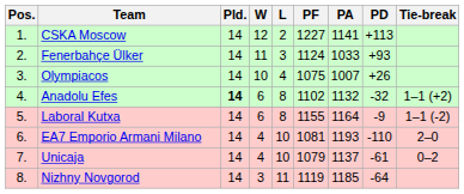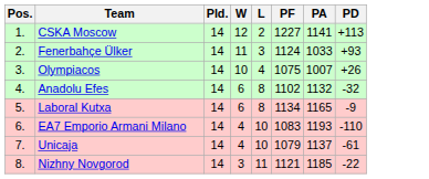 <table class="wikitable" style="text-align:center">
 <tr>
 <th width=15>Pos.</th>
 <th width=220>Team</th>
 <th width=20>Pld.</th>
 <th width=20>W</th>
 <th width=20>L</th>
 <th width=20>PF</th>
 <th width=20>PA</th>
 <th width=20>PD</th>
-<th>Tie-break</th>
 </tr>
 <tr style="background: #ccffcc;">
 <td>1.</td>
 <td align=left> <a href='#'>CSKA Moscow</a></td>
 <td>14</td>
 <td>12</td>
 <td>2</td>
 <td>1227</td>
 <td>1141</td>
 <td>+113</td>
-<td></td>
 </tr>
 <tr style="background: #ccffcc;">
 <td>2.</td>
 <td align=left> <a href='#'>Fenerbahçe Ülker</a></td>
 <td>14</td>
 <td>11</td>
 <td>3</td>
 <td>1124</td>
 <td>1033</td>
 <td>+93</td>
-<td></td>
 </tr>
 <tr style="background: #ccffcc;">
 <td>3.</td>
 <td align=left> <a href='#'>Olympiacos</a></td>
 <td>14</td>
 <td>10</td>
 <td>4</td>
 <td>1075</td>
 <td>1007</td>
 <td>+26</td>
-<td></td>
 </tr>
 <tr style="background: #ccffcc;">
 <td>4.</td>
 <td align=left> <a href='#'>Anadolu Efes</a></td>
-<td><strong>14</strong></td>
+<td>14</td>
 <td>6</td>
 <td>8</td>
 <td>1102</td>
 <td>1132</td>
 <td>-32</td>
-<td>1–1 (+2)</td>
 </tr>
 <tr style="background: #ffcccc;">
 <td>5.</td>
 <td align=left> <a href='#'>Laboral Kutxa</a></td>
 <td>14</td>
 <td>6</td>
 <td>8</td>
-<td>1155</td>
-<td>1164</td>
+<td>1134</td>
+<td>1165</td>
 <td>-9</td>
-<td>1–1 (-2)</td>
 </tr>
 <tr style="background: #ffcccc;">
 <td>6.</td>
 <td align=left> <a href='#'>EA7 Emporio Armani Milano</a></td>
 <td>14</td>
 <td>4</td>
 <td>10</td>
-<td>1081</td>
+<td>1083</td>
 <td>1193</td>
 <td>-110</td>
-<td>2–0</td>
 </tr>
 <tr style="background: #ffcccc;">
 <td>7.</td>
 <td align=left> <a href='#'>Unicaja</a></td>
 <td>14</td>
 <td>4</td>
 <td>10</td>
 <td>1079</td>
 <td>1137</td>
 <td>-61</td>
-<td>0–2</td>
 </tr>
 <tr style="background: #ffcccc;">
 <td>8.</td>
 <td align=left> <a href='#'>Nizhny Novgorod</a></td>
 <td>14</td>
 <td>3</td>
 <td>11</td>
-<td>1119</td>
+<td>1121</td>
 <td>1185</td>
-<td>-64</td>
-<td></td>
+<td>-22</td>
 </tr>
 </table>
